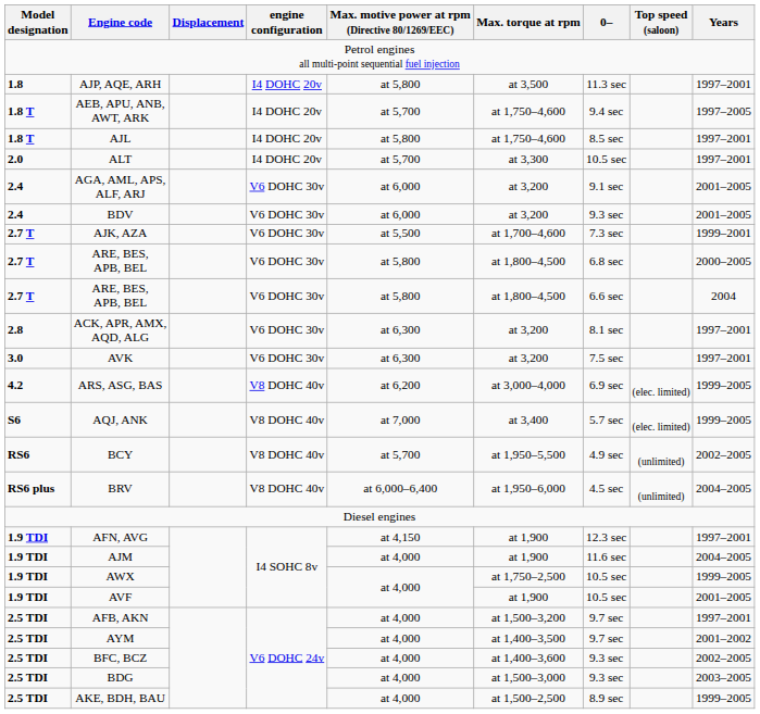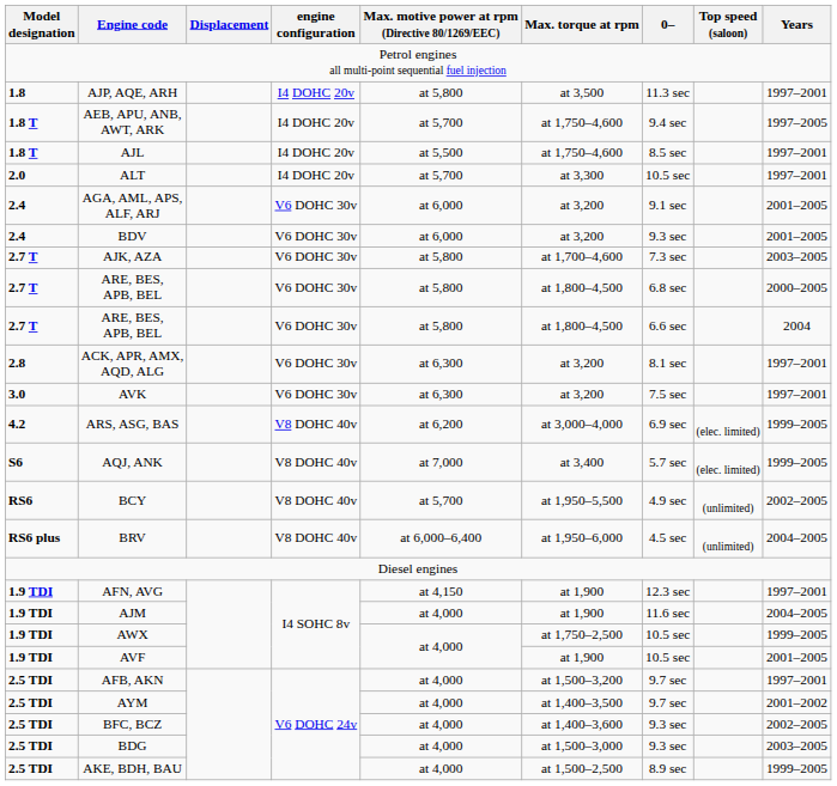 <table class="wikitable sticky-header" style="text-align:center; font-size:91%;">
 <tr>
 <th>Model<br>designation</th>
 <th><a href='#'>Engine code</a></th>
 <th><a href='#'>Displacement</a></th>
 <th>engine<br>configuration</th>
 <th>Max. motive power at rpm<br><small>(Directive 80/1269/EEC)</small></th>
 <th>Max. torque at rpm</th>
 <th>0–</th>
 <th>Top speed<br><small>(saloon)</small></th>
 <th>Years</th>
 </tr>
 <tr>
 <td colspan="9">Petrol engines<br><small>all multi-point sequential <a href='#'>fuel injection</a></small></td>
 </tr>
 <tr>
 <td align="left"><strong>1.8</strong></td>
 <td>AJP, AQE, ARH</td>
 <td></td>
 <td><a href='#'>I4</a> <a href='#'>DOHC</a> <a href='#'>20v</a></td>
 <td> at 5,800</td>
 <td> at 3,500</td>
 <td>11.3 sec</td>
 <td></td>
 <td>1997–2001</td>
 </tr>
 <tr>
 <td align="left"><strong>1.8 <a href='#'>T</a></strong></td>
 <td>AEB, APU, ANB,<br>AWT, ARK</td>
 <td></td>
 <td>I4 DOHC 20v</td>
 <td> at 5,700</td>
 <td> at 1,750–4,600</td>
 <td>9.4 sec</td>
 <td></td>
 <td>1997–2005</td>
 </tr>
 <tr>
 <td align="left"><strong>1.8 <a href='#'>T</a></strong></td>
 <td>AJL<br></td>
 <td></td>
 <td>I4 DOHC 20v</td>
-<td> at 5,800</td>
+<td> at 5,500</td>
 <td> at 1,750–4,600</td>
 <td>8.5 sec</td>
 <td></td>
 <td>1997–2001</td>
 </tr>
 <tr>
 <td align="left"><strong>2.0</strong></td>
 <td>ALT</td>
 <td></td>
 <td>I4 DOHC 20v</td>
 <td> at 5,700</td>
 <td> at 3,300</td>
 <td>10.5 sec</td>
 <td></td>
 <td>1997–2001</td>
 </tr>
 <tr>
 <td align="left"><strong>2.4</strong></td>
 <td>AGA, AML, APS,<br>ALF, ARJ</td>
 <td></td>
 <td><a href='#'>V6</a> DOHC 30v</td>
 <td> at 6,000</td>
 <td> at 3,200</td>
 <td>9.1 sec</td>
 <td></td>
 <td>2001–2005</td>
 </tr>
 <tr>
 <td align="left"><strong>2.4</strong></td>
 <td>BDV</td>
 <td></td>
 <td>V6 DOHC 30v</td>
 <td> at 6,000</td>
 <td> at 3,200</td>
 <td>9.3 sec</td>
 <td></td>
 <td>2001–2005</td>
 </tr>
 <tr>
 <td align="left"><strong>2.7 <a href='#'>T</a></strong></td>
 <td>AJK, AZA</td>
 <td></td>
 <td>V6 DOHC 30v</td>
-<td> at 5,500</td>
+<td> at 5,800</td>
 <td> at 1,700–4,600</td>
 <td>7.3 sec</td>
 <td></td>
-<td>1999–2001</td>
+<td>2003–2005</td>
 </tr>
 <tr>
 <td align="left"><strong>2.7 <a href='#'>T</a></strong></td>
 <td>ARE, BES,<br>APB, BEL</td>
 <td></td>
 <td>V6 DOHC 30v</td>
 <td> at 5,800</td>
 <td> at 1,800–4,500</td>
 <td>6.8 sec</td>
 <td></td>
 <td>2000–2005</td>
 </tr>
 <tr>
 <td align="left"><strong>2.7 <a href='#'>T</a></strong></td>
 <td>ARE, BES,<br>APB, BEL</td>
 <td></td>
 <td>V6 DOHC 30v</td>
 <td> at 5,800</td>
 <td> at 1,800–4,500</td>
 <td>6.6 sec</td>
 <td></td>
 <td>2004</td>
 </tr>
 <tr>
 <td align="left"><strong>2.8</strong></td>
 <td>ACK, APR, AMX,<br>AQD, ALG</td>
 <td></td>
 <td>V6 DOHC 30v</td>
 <td> at 6,300</td>
 <td> at 3,200</td>
 <td>8.1 sec</td>
 <td></td>
 <td>1997–2001</td>
 </tr>
 <tr>
 <td align="left"><strong>3.0</strong></td>
 <td>AVK</td>
 <td></td>
 <td>V6 DOHC 30v</td>
 <td> at 6,300</td>
 <td> at 3,200</td>
 <td>7.5 sec</td>
 <td></td>
 <td>1997–2001</td>
 </tr>
 <tr>
 <td align="left"><strong>4.2</strong></td>
 <td>ARS, ASG, BAS</td>
 <td></td>
 <td><a href='#'>V8</a> DOHC 40v</td>
 <td> at 6,200</td>
 <td> at 3,000–4,000</td>
 <td>6.9 sec</td>
 <td><br><small>(elec. limited)</small></td>
 <td>1999–2005</td>
 </tr>
 <tr>
 <td align="left"><strong>S6</strong></td>
 <td>AQJ, ANK</td>
 <td></td>
 <td>V8 DOHC 40v</td>
 <td> at 7,000</td>
 <td> at 3,400</td>
 <td>5.7 sec</td>
 <td><br><small>(elec. limited)</small></td>
 <td>1999–2005</td>
 </tr>
 <tr>
 <td align="left"><strong>RS6</strong></td>
 <td>BCY</td>
 <td></td>
 <td>V8 DOHC 40v</td>
 <td> at 5,700</td>
 <td> at 1,950–5,500</td>
 <td>4.9 sec</td>
 <td><br><small>(unlimited)</small></td>
 <td>2002–2005</td>
 </tr>
 <tr>
 <td align="left"><strong>RS6 plus</strong></td>
 <td>BRV</td>
 <td></td>
 <td>V8 DOHC 40v</td>
 <td> at 6,000–6,400</td>
 <td> at 1,950–6,000</td>
 <td>4.5 sec</td>
 <td><br><small>(unlimited)</small></td>
 <td>2004–2005</td>
 </tr>
 <tr>
 <td colspan="9">Diesel engines</td>
 </tr>
 <tr>
 <td align="left"><strong>1.9 <a href='#'>TDI</a></strong></td>
 <td>AFN, AVG</td>
 <td rowspan="4"></td>
 <td rowspan="4">I4 SOHC 8v</td>
 <td> at 4,150</td>
 <td> at 1,900</td>
 <td>12.3 sec</td>
 <td></td>
 <td>1997–2001</td>
 </tr>
 <tr>
 <td align="left"><strong>1.9 TDI</strong></td>
 <td>AJM</td>
 <td> at 4,000</td>
 <td> at 1,900</td>
 <td>11.6 sec</td>
 <td></td>
 <td>2004–2005</td>
 </tr>
 <tr>
 <td align="left"><strong>1.9 TDI</strong></td>
 <td>AWX</td>
 <td rowspan="2"> at 4,000</td>
 <td> at 1,750–2,500</td>
 <td>10.5 sec</td>
 <td></td>
 <td>1999–2005</td>
 </tr>
 <tr>
 <td align="left"><strong>1.9 TDI</strong></td>
 <td>AVF</td>
 <td> at 1,900</td>
 <td>10.5 sec</td>
 <td></td>
 <td>2001–2005</td>
 </tr>
 <tr>
 <td align="left"><strong>2.5 TDI</strong></td>
 <td>AFB, AKN</td>
 <td rowspan="5"></td>
 <td rowspan="5"><a href='#'>V6</a> <a href='#'>DOHC</a> <a href='#'>24v</a></td>
 <td> at 4,000</td>
 <td> at 1,500–3,200</td>
 <td>9.7 sec</td>
 <td></td>
 <td>1997–2001</td>
 </tr>
 <tr>
 <td align="left"><strong>2.5 TDI</strong></td>
 <td>AYM</td>
 <td> at 4,000</td>
 <td> at 1,400–3,500</td>
 <td>9.7 sec</td>
 <td></td>
 <td>2001–2002</td>
 </tr>
 <tr>
 <td align="left"><strong>2.5 TDI</strong></td>
 <td>BFC, BCZ</td>
 <td> at 4,000</td>
 <td> at 1,400–3,600</td>
 <td>9.3 sec</td>
 <td></td>
 <td>2002–2005</td>
 </tr>
 <tr>
 <td align="left"><strong>2.5 TDI</strong></td>
 <td>BDG</td>
 <td> at 4,000</td>
 <td> at 1,500–3,000</td>
 <td>9.3 sec</td>
 <td></td>
 <td>2003–2005</td>
 </tr>
 <tr>
 <td align="left"><strong>2.5 TDI</strong></td>
 <td>AKE, BDH, BAU</td>
 <td> at 4,000</td>
 <td> at 1,500–2,500</td>
 <td>8.9 sec</td>
 <td></td>
 <td>1999–2005</td>
 </tr>
 </table>
